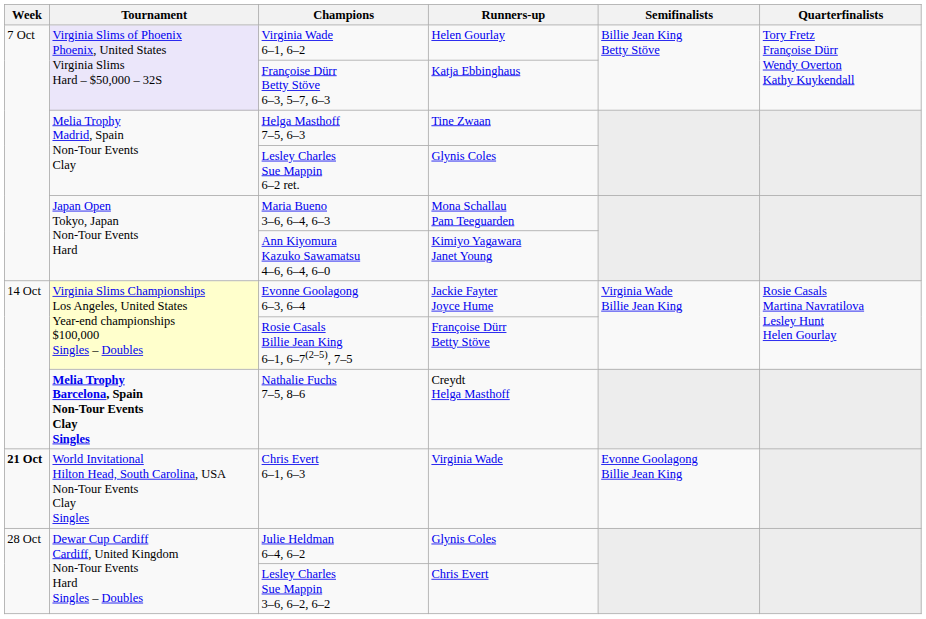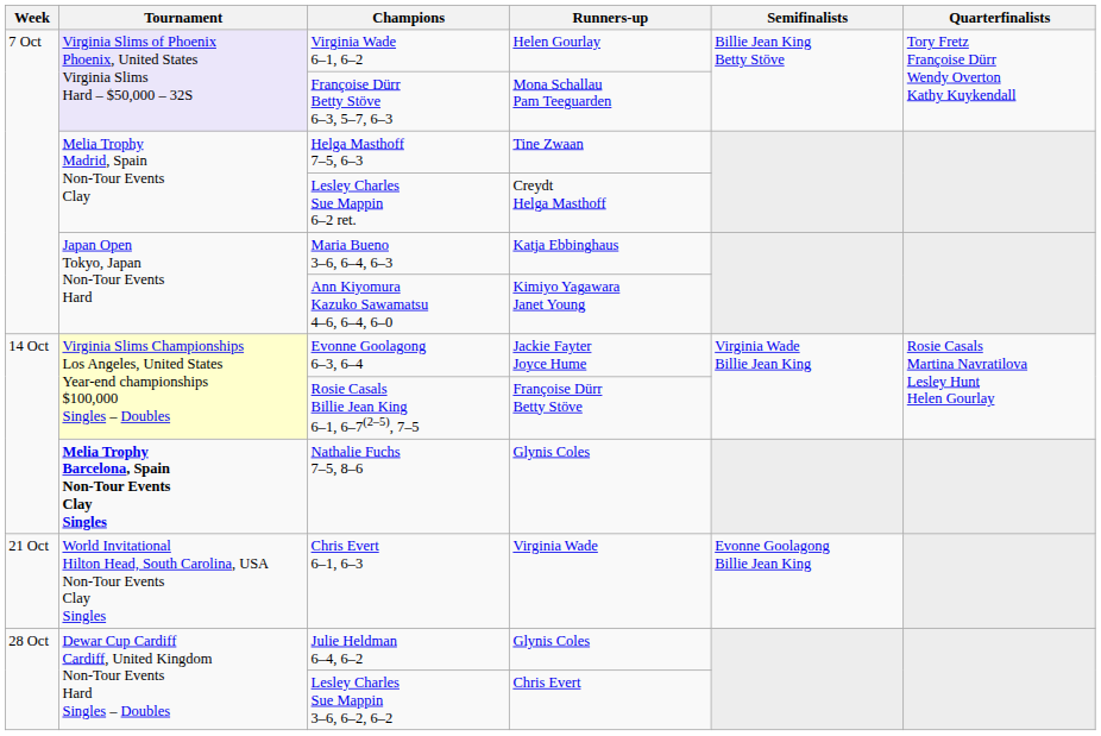 <table class=wikitable style=font-size:95%>
 <tr>
 <th style="width:48px;">Week</th>
 <th style="width:248px;">Tournament</th>
 <th style="width:200px;">Champions</th>
 <th style="width:200px;">Runners-up</th>
 <th style="width:190px;">Semifinalists</th>
 <th style="width:190px;">Quarterfinalists</th>
 </tr>
 <tr valign=top>
 <td rowspan=6>7 Oct</td>
 <td style="background:#ebe6fa;" rowspan=2><a href='#'>Virginia Slims of Phoenix</a><br> <a href='#'>Phoenix</a>, United States<br>Virginia Slims<br>Hard – $50,000 – 32S</td>
 <td> <a href='#'>Virginia Wade</a> <br>6–1, 6–2</td>
 <td> <a href='#'>Helen Gourlay</a></td>
 <td rowspan=2> <a href='#'>Billie Jean King</a> <br> <a href='#'>Betty Stöve</a></td>
 <td rowspan=2> <a href='#'>Tory Fretz</a> <br> <a href='#'>Françoise Dürr</a> <br> <a href='#'>Wendy Overton</a> <br> <a href='#'>Kathy Kuykendall</a></td>
 </tr>
 <tr valign=top>
 <td> <a href='#'>Françoise Dürr</a> <br>  <a href='#'>Betty Stöve</a><br>6–3, 5–7, 6–3</td>
-<td> <a href='#'>Katja Ebbinghaus</a></td>
+<td> <a href='#'>Mona Schallau</a> <br>  <a href='#'>Pam Teeguarden</a></td>
 </tr>
 <tr valign=top>
 <td rowspan="2"><a href='#'>Melia Trophy</a><br> <a href='#'>Madrid</a>, Spain<br>Non-Tour Events<br>Clay</td>
 <td> <a href='#'>Helga Masthoff</a><br>7–5, 6–3</td>
 <td> <a href='#'>Tine Zwaan</a></td>
 <td rowspan=2 style="background:#ededed;"></td>
 <td rowspan=2 style="background:#ededed;"></td>
 </tr>
 <tr valign=top>
 <td> <a href='#'>Lesley Charles</a><br>  <a href='#'>Sue Mappin</a><br>6–2 ret.</td>
-<td> <a href='#'>Glynis Coles</a></td>
+<td>Creydt<br> <a href='#'>Helga Masthoff</a></td>
 </tr>
 <tr valign=top>
 <td rowspan="2"><a href='#'>Japan Open</a><br> Tokyo, Japan<br>Non-Tour Events<br>Hard</td>
 <td> <a href='#'>Maria Bueno</a><br>3–6, 6–4, 6–3</td>
-<td> <a href='#'>Mona Schallau</a> <br>  <a href='#'>Pam Teeguarden</a></td>
+<td> <a href='#'>Katja Ebbinghaus</a></td>
 <td rowspan=2 style="background:#ededed;"></td>
 <td rowspan=2 style="background:#ededed;"></td>
 </tr>
 <tr valign=top>
 <td> <a href='#'>Ann Kiyomura</a> <br>  <a href='#'>Kazuko Sawamatsu</a><br>4–6, 6–4, 6–0</td>
 <td> <a href='#'>Kimiyo Yagawara</a><br> <a href='#'>Janet Young</a></td>
 </tr>
 <tr valign=top>
 <td rowspan=3>14 Oct</td>
 <td bgcolor=#ffffcc rowspan=2><a href='#'>Virginia Slims Championships</a><br> Los Angeles, United States<br>Year-end championships<br>$100,000<br><a href='#'>Singles</a> – <a href='#'>Doubles</a></td>
 <td> <a href='#'>Evonne Goolagong</a> <br>6–3, 6–4</td>
 <td> <a href='#'>Jackie Fayter</a> <br>  <a href='#'>Joyce Hume</a></td>
 <td rowspan=2> <a href='#'>Virginia Wade</a> <br> <a href='#'>Billie Jean King</a></td>
 <td rowspan=2> <a href='#'>Rosie Casals</a> <br> <a href='#'>Martina Navratilova</a> <br> <a href='#'>Lesley Hunt</a> <br> <a href='#'>Helen Gourlay</a></td>
 </tr>
 <tr valign=top>
 <td> <a href='#'>Rosie Casals</a> <br>  <a href='#'>Billie Jean King</a><br>6–1, 6–7<sup>(2–5)</sup>, 7–5</td>
 <td> <a href='#'>Françoise Dürr</a> <br>  <a href='#'>Betty Stöve</a></td>
 </tr>
 <tr valign=top>
 <td><strong><a href='#'>Melia Trophy</a><br> <a href='#'>Barcelona</a>, Spain<br>Non-Tour Events<br>Clay<br><a href='#'>Singles</a></strong></td>
 <td> <a href='#'>Nathalie Fuchs</a><br>7–5, 8–6</td>
-<td>Creydt<br> <a href='#'>Helga Masthoff</a></td>
+<td> <a href='#'>Glynis Coles</a></td>
 <td style="background:#ededed;"></td>
 <td style="background:#ededed;"></td>
 </tr>
 <tr valign=top>
-<td><strong>21 Oct</strong></td>
+<td>21 Oct</td>
 <td><a href='#'>World Invitational</a><br> <a href='#'>Hilton Head, South Carolina</a>, USA<br>Non-Tour Events<br>Clay<br><a href='#'>Singles</a></td>
 <td> <a href='#'>Chris Evert</a><br>6–1, 6–3</td>
 <td> <a href='#'>Virginia Wade</a></td>
 <td> <a href='#'>Evonne Goolagong</a><br>  <a href='#'>Billie Jean King</a></td>
 <td style="background:#ededed;"></td>
 </tr>
 <tr valign=top>
 <td rowspan=2>28 Oct</td>
 <td rowspan=2><a href='#'>Dewar Cup Cardiff</a><br> <a href='#'>Cardiff</a>, United Kingdom<br>Non-Tour Events<br>Hard<br><a href='#'>Singles</a> – <a href='#'>Doubles</a></td>
 <td> <a href='#'>Julie Heldman</a><br>6–4, 6–2</td>
 <td> <a href='#'>Glynis Coles</a></td>
 <td rowspan=2 style="background:#ededed;"></td>
 <td rowspan=2 style="background:#ededed;"></td>
 </tr>
 <tr valign=top>
 <td> <a href='#'>Lesley Charles</a><br> <a href='#'>Sue Mappin</a><br>3–6, 6–2, 6–2</td>
 <td> <a href='#'>Chris Evert</a></td>
 </tr>
 </table>
